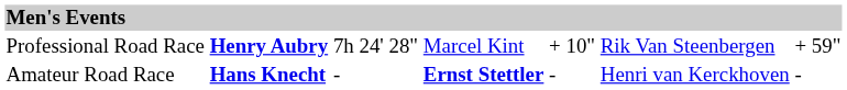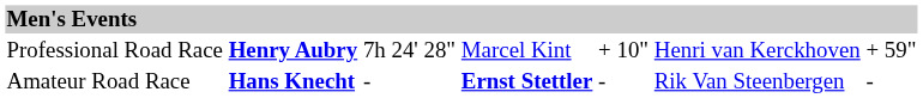 <table>
 <tr bgcolor="#cccccc">
 <td colspan=7><strong>Men's Events</strong></td>
 </tr>
 <tr>
 <td>Professional Road Race<br></td>
 <td><strong><a href='#'>Henry Aubry</a></strong><br><small></small></td>
 <td>7h 24' 28"</td>
 <td><a href='#'>Marcel Kint</a><br><small></small></td>
 <td>+ 10"</td>
-<td><a href='#'>Rik Van Steenbergen</a><br><small></small></td>
+<td><a href='#'>Henri van Kerckhoven</a><br><small></small></td>
 <td>+ 59"</td>
 </tr>
 <tr>
 <td>Amateur Road Race</td>
 <td><strong><a href='#'>Hans Knecht</a></strong><br><small></small></td>
 <td>-</td>
 <td><strong><a href='#'>Ernst Stettler</a><br><small></small></strong></td>
 <td>-</td>
-<td><a href='#'>Henri van Kerckhoven</a><br><small></small></td>
+<td><a href='#'>Rik Van Steenbergen</a><br><small></small></td>
 <td>-</td>
 </tr>
 <tr>
 </tr>
 </table>
